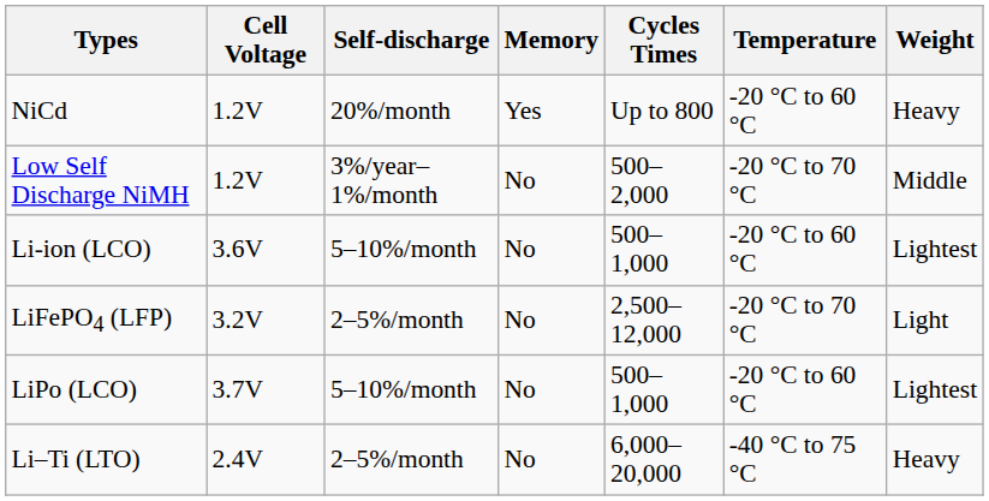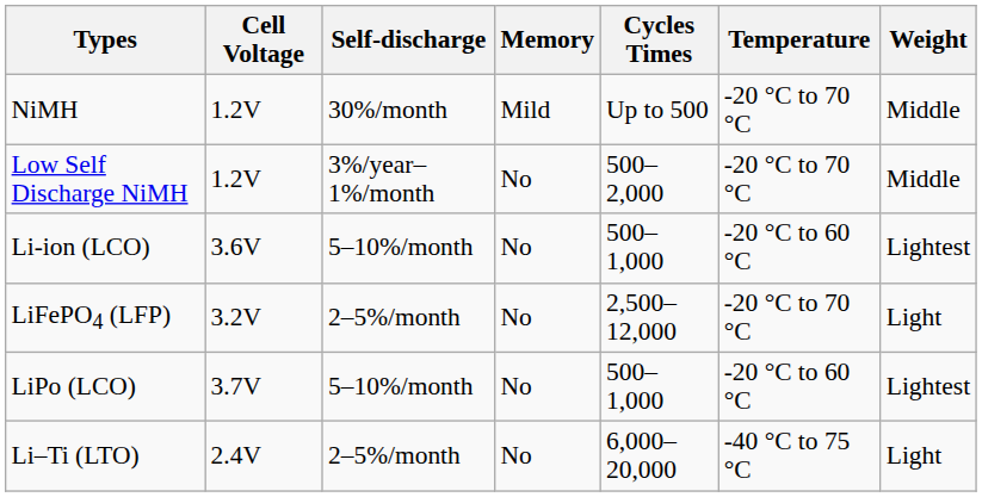 <table class="wikitable sortable">
 <tr>
 <th>Types</th>
 <th>Cell Voltage</th>
 <th>Self-discharge</th>
 <th>Memory</th>
 <th>Cycles Times</th>
 <th>Temperature</th>
 <th>Weight</th>
 </tr>
 <tr>
-<td>NiCd</td>
+<td>NiMH</td>
 <td>1.2V</td>
-<td>20%/month</td>
-<td>Yes</td>
-<td>Up to 800</td>
-<td>-20 °C to 60 °C</td>
-<td>Heavy</td>
+<td>30%/month</td>
+<td>Mild</td>
+<td>Up to 500</td>
+<td>-20 °C to 70 °C</td>
+<td>Middle</td>
 </tr>
 <tr>
 <td><a href='#'>Low Self Discharge NiMH</a></td>
 <td>1.2V</td>
 <td>3%/year–1%/month</td>
 <td>No</td>
 <td>500–2,000</td>
 <td>-20 °C to 70 °C</td>
 <td>Middle</td>
 </tr>
 <tr>
 <td>Li-ion (LCO)</td>
 <td>3.6V</td>
 <td>5–10%/month</td>
 <td>No</td>
 <td>500–1,000</td>
 <td>-20 °C to 60 °C</td>
 <td>Lightest</td>
 </tr>
 <tr>
 <td>LiFePO<sub>4</sub> (LFP)</td>
 <td>3.2V</td>
 <td>2–5%/month</td>
 <td>No</td>
 <td>2,500–12,000</td>
 <td>-20 °C to 70 °C</td>
 <td>Light</td>
 </tr>
 <tr>
 <td>LiPo (LCO)</td>
 <td>3.7V</td>
 <td>5–10%/month</td>
 <td>No</td>
 <td>500–1,000</td>
 <td>-20 °C to 60 °C</td>
 <td>Lightest</td>
 </tr>
 <tr>
 <td>Li–Ti (LTO)</td>
 <td>2.4V</td>
 <td>2–5%/month</td>
 <td>No</td>
 <td>6,000–20,000</td>
 <td>-40 °C to 75 °C</td>
-<td>Heavy</td>
+<td>Light</td>
 </tr>
 </table>
